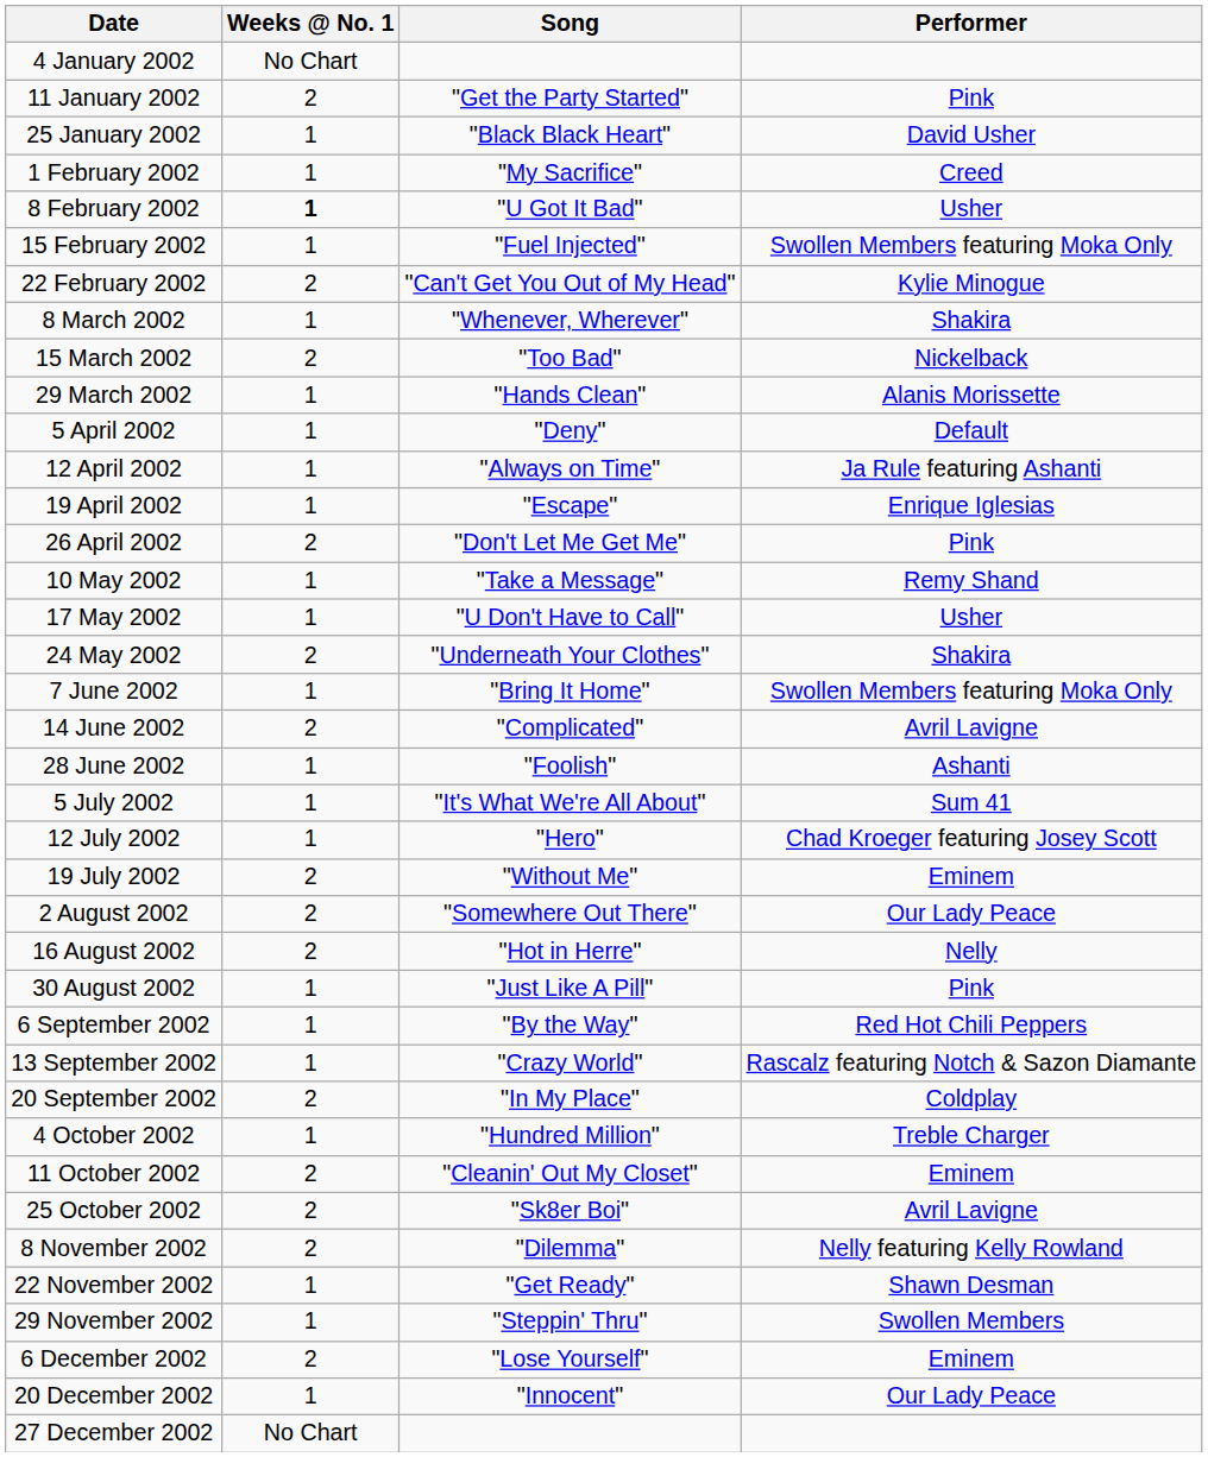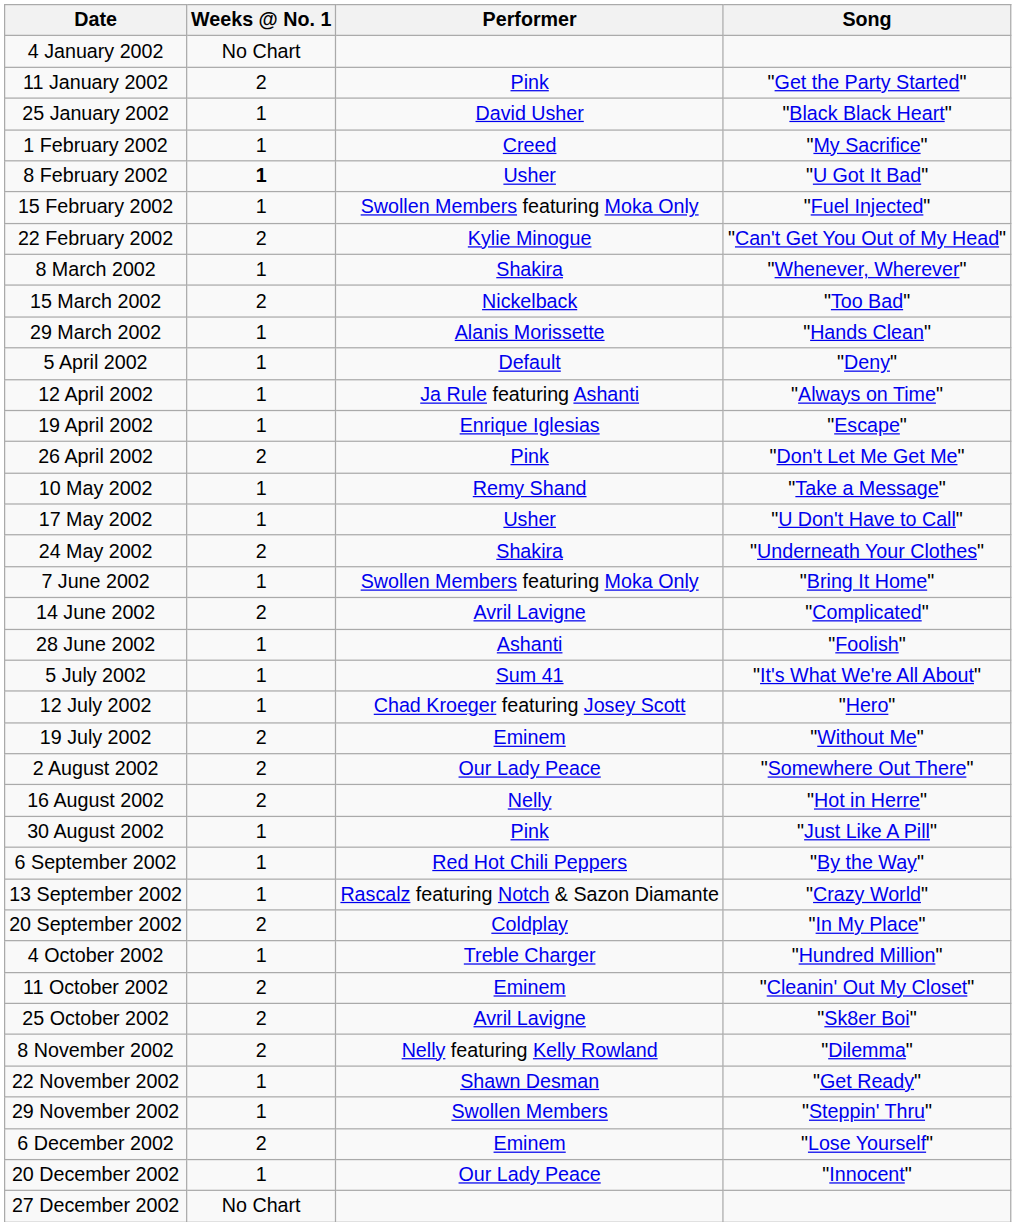 <table class="wikitable" style="text-align: center;">
 <tr>
 <th>Date</th>
 <th>Weeks @ No. 1</th>
+<th>Performer</th>
 <th>Song</th>
-<th>Performer</th>
 </tr>
 <tr>
 <td>4 January 2002</td>
 <td>No Chart</td>
 <td></td>
 <td></td>
 </tr>
 <tr>
 <td>11 January 2002</td>
 <td>2</td>
+<td><a href='#'>Pink</a></td>
 <td>"<a href='#'>Get the Party Started</a>"</td>
-<td><a href='#'>Pink</a></td>
 </tr>
 <tr>
 <td>25 January 2002</td>
 <td>1</td>
+<td><a href='#'>David Usher</a></td>
 <td>"<a href='#'>Black Black Heart</a>"</td>
-<td><a href='#'>David Usher</a></td>
 </tr>
 <tr>
 <td>1 February 2002</td>
 <td>1</td>
+<td><a href='#'>Creed</a></td>
 <td>"<a href='#'>My Sacrifice</a>"</td>
-<td><a href='#'>Creed</a></td>
 </tr>
 <tr>
 <td>8 February 2002</td>
 <td><strong>1</strong></td>
+<td><a href='#'>Usher</a></td>
 <td>"<a href='#'>U Got It Bad</a>"</td>
-<td><a href='#'>Usher</a></td>
 </tr>
 <tr>
 <td>15 February 2002</td>
 <td>1</td>
+<td><a href='#'>Swollen Members</a> featuring <a href='#'>Moka Only</a></td>
 <td>"<a href='#'>Fuel Injected</a>"</td>
-<td><a href='#'>Swollen Members</a> featuring <a href='#'>Moka Only</a></td>
 </tr>
 <tr>
 <td>22 February 2002</td>
 <td>2</td>
+<td><a href='#'>Kylie Minogue</a></td>
 <td>"<a href='#'>Can't Get You Out of My Head</a>"</td>
-<td><a href='#'>Kylie Minogue</a></td>
 </tr>
 <tr>
 <td>8 March 2002</td>
 <td>1</td>
+<td><a href='#'>Shakira</a></td>
 <td>"<a href='#'>Whenever, Wherever</a>"</td>
-<td><a href='#'>Shakira</a></td>
 </tr>
 <tr>
 <td>15 March 2002</td>
 <td>2</td>
+<td><a href='#'>Nickelback</a></td>
 <td>"<a href='#'>Too Bad</a>"</td>
-<td><a href='#'>Nickelback</a></td>
 </tr>
 <tr>
 <td>29 March 2002</td>
 <td>1</td>
+<td><a href='#'>Alanis Morissette</a></td>
 <td>"<a href='#'>Hands Clean</a>"</td>
-<td><a href='#'>Alanis Morissette</a></td>
 </tr>
 <tr>
 <td>5 April 2002</td>
 <td>1</td>
+<td><a href='#'>Default</a></td>
 <td>"<a href='#'>Deny</a>"</td>
-<td><a href='#'>Default</a></td>
 </tr>
 <tr>
 <td>12 April 2002</td>
 <td>1</td>
+<td><a href='#'>Ja Rule</a> featuring <a href='#'>Ashanti</a></td>
 <td>"<a href='#'>Always on Time</a>"</td>
-<td><a href='#'>Ja Rule</a> featuring <a href='#'>Ashanti</a></td>
 </tr>
 <tr>
 <td>19 April 2002</td>
 <td>1</td>
+<td><a href='#'>Enrique Iglesias</a></td>
 <td>"<a href='#'>Escape</a>"</td>
-<td><a href='#'>Enrique Iglesias</a></td>
 </tr>
 <tr>
 <td>26 April 2002</td>
 <td>2</td>
+<td><a href='#'>Pink</a></td>
 <td>"<a href='#'>Don't Let Me Get Me</a>"</td>
-<td><a href='#'>Pink</a></td>
 </tr>
 <tr>
 <td>10 May 2002</td>
 <td>1</td>
+<td><a href='#'>Remy Shand</a></td>
 <td>"<a href='#'>Take a Message</a>"</td>
-<td><a href='#'>Remy Shand</a></td>
 </tr>
 <tr>
 <td>17 May 2002</td>
 <td>1</td>
+<td><a href='#'>Usher</a></td>
 <td>"<a href='#'>U Don't Have to Call</a>"</td>
-<td><a href='#'>Usher</a></td>
 </tr>
 <tr>
 <td>24 May 2002</td>
 <td>2</td>
+<td><a href='#'>Shakira</a></td>
 <td>"<a href='#'>Underneath Your Clothes</a>"</td>
-<td><a href='#'>Shakira</a></td>
 </tr>
 <tr>
 <td>7 June 2002</td>
 <td>1</td>
+<td><a href='#'>Swollen Members</a> featuring <a href='#'>Moka Only</a></td>
 <td>"<a href='#'>Bring It Home</a>"</td>
-<td><a href='#'>Swollen Members</a> featuring <a href='#'>Moka Only</a></td>
 </tr>
 <tr>
 <td>14 June 2002</td>
 <td>2</td>
+<td><a href='#'>Avril Lavigne</a></td>
 <td>"<a href='#'>Complicated</a>"</td>
-<td><a href='#'>Avril Lavigne</a></td>
 </tr>
 <tr>
 <td>28 June 2002</td>
 <td>1</td>
+<td><a href='#'>Ashanti</a></td>
 <td>"<a href='#'>Foolish</a>"</td>
-<td><a href='#'>Ashanti</a></td>
 </tr>
 <tr>
 <td>5 July 2002</td>
 <td>1</td>
+<td><a href='#'>Sum 41</a></td>
 <td>"<a href='#'>It's What We're All About</a>"</td>
-<td><a href='#'>Sum 41</a></td>
 </tr>
 <tr>
 <td>12 July 2002</td>
 <td>1</td>
+<td><a href='#'>Chad Kroeger</a> featuring <a href='#'>Josey Scott</a></td>
 <td>"<a href='#'>Hero</a>"</td>
-<td><a href='#'>Chad Kroeger</a> featuring <a href='#'>Josey Scott</a></td>
 </tr>
 <tr>
 <td>19 July 2002</td>
 <td>2</td>
+<td><a href='#'>Eminem</a></td>
 <td>"<a href='#'>Without Me</a>"</td>
-<td><a href='#'>Eminem</a></td>
 </tr>
 <tr>
 <td>2 August 2002</td>
 <td>2</td>
+<td><a href='#'>Our Lady Peace</a></td>
 <td>"<a href='#'>Somewhere Out There</a>"</td>
-<td><a href='#'>Our Lady Peace</a></td>
 </tr>
 <tr>
 <td>16 August 2002</td>
 <td>2</td>
+<td><a href='#'>Nelly</a></td>
 <td>"<a href='#'>Hot in Herre</a>"</td>
-<td><a href='#'>Nelly</a></td>
 </tr>
 <tr>
 <td>30 August 2002</td>
 <td>1</td>
+<td><a href='#'>Pink</a></td>
 <td>"<a href='#'>Just Like A Pill</a>"</td>
-<td><a href='#'>Pink</a></td>
 </tr>
 <tr>
 <td>6 September 2002</td>
 <td>1</td>
+<td><a href='#'>Red Hot Chili Peppers</a></td>
 <td>"<a href='#'>By the Way</a>"</td>
-<td><a href='#'>Red Hot Chili Peppers</a></td>
 </tr>
 <tr>
 <td>13 September 2002</td>
 <td>1</td>
+<td><a href='#'>Rascalz</a> featuring <a href='#'>Notch</a> & Sazon Diamante</td>
 <td>"<a href='#'>Crazy World</a>"</td>
-<td><a href='#'>Rascalz</a> featuring <a href='#'>Notch</a> & Sazon Diamante</td>
 </tr>
 <tr>
 <td>20 September 2002</td>
 <td>2</td>
+<td><a href='#'>Coldplay</a></td>
 <td>"<a href='#'>In My Place</a>"</td>
-<td><a href='#'>Coldplay</a></td>
 </tr>
 <tr>
 <td>4 October 2002</td>
 <td>1</td>
+<td><a href='#'>Treble Charger</a></td>
 <td>"<a href='#'>Hundred Million</a>"</td>
-<td><a href='#'>Treble Charger</a></td>
 </tr>
 <tr>
 <td>11 October 2002</td>
 <td>2</td>
+<td><a href='#'>Eminem</a></td>
 <td>"<a href='#'>Cleanin' Out My Closet</a>"</td>
-<td><a href='#'>Eminem</a></td>
 </tr>
 <tr>
 <td>25 October 2002</td>
 <td>2</td>
+<td><a href='#'>Avril Lavigne</a></td>
 <td>"<a href='#'>Sk8er Boi</a>"</td>
-<td><a href='#'>Avril Lavigne</a></td>
 </tr>
 <tr>
 <td>8 November 2002</td>
 <td>2</td>
+<td><a href='#'>Nelly</a> featuring <a href='#'>Kelly Rowland</a></td>
 <td>"<a href='#'>Dilemma</a>"</td>
-<td><a href='#'>Nelly</a> featuring <a href='#'>Kelly Rowland</a></td>
 </tr>
 <tr>
 <td>22 November 2002</td>
 <td>1</td>
+<td><a href='#'>Shawn Desman</a></td>
 <td>"<a href='#'>Get Ready</a>"</td>
-<td><a href='#'>Shawn Desman</a></td>
 </tr>
 <tr>
 <td>29 November 2002</td>
 <td>1</td>
+<td><a href='#'>Swollen Members</a></td>
 <td>"<a href='#'>Steppin' Thru</a>"</td>
-<td><a href='#'>Swollen Members</a></td>
 </tr>
 <tr>
 <td>6 December 2002</td>
 <td>2</td>
+<td><a href='#'>Eminem</a></td>
 <td>"<a href='#'>Lose Yourself</a>"</td>
-<td><a href='#'>Eminem</a></td>
 </tr>
 <tr>
 <td>20 December 2002</td>
 <td>1</td>
+<td><a href='#'>Our Lady Peace</a></td>
 <td>"<a href='#'>Innocent</a>"</td>
-<td><a href='#'>Our Lady Peace</a></td>
 </tr>
 <tr>
 <td>27 December 2002</td>
 <td>No Chart</td>
 <td></td>
 <td></td>
 </tr>
 </table>
